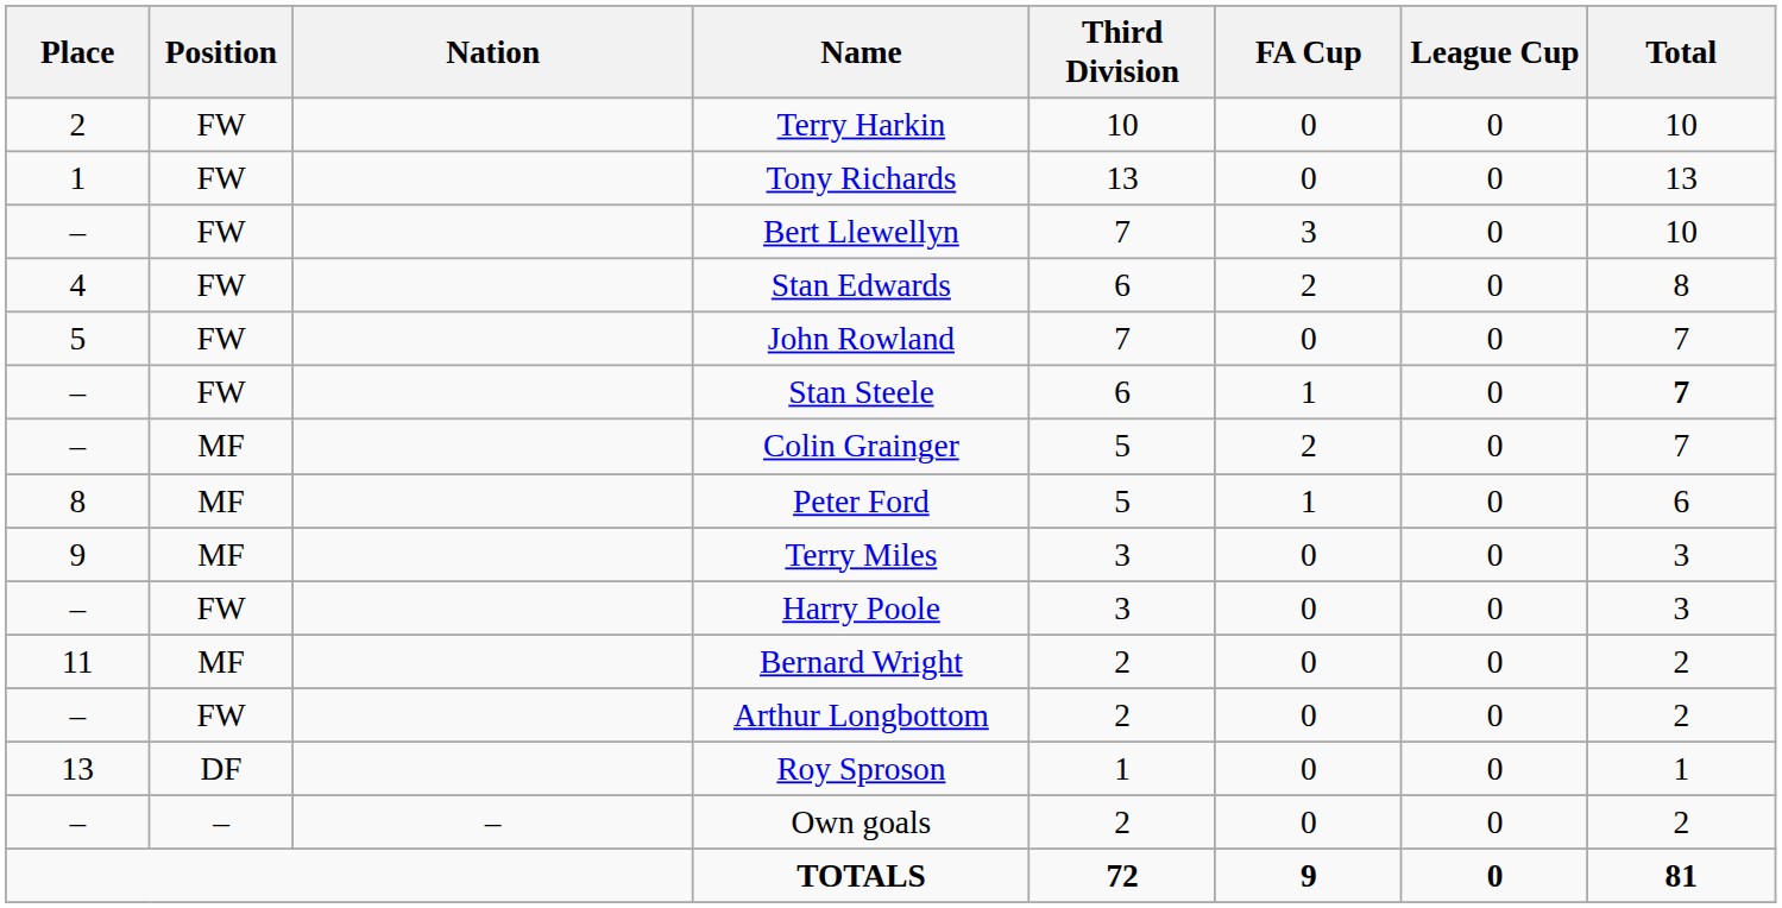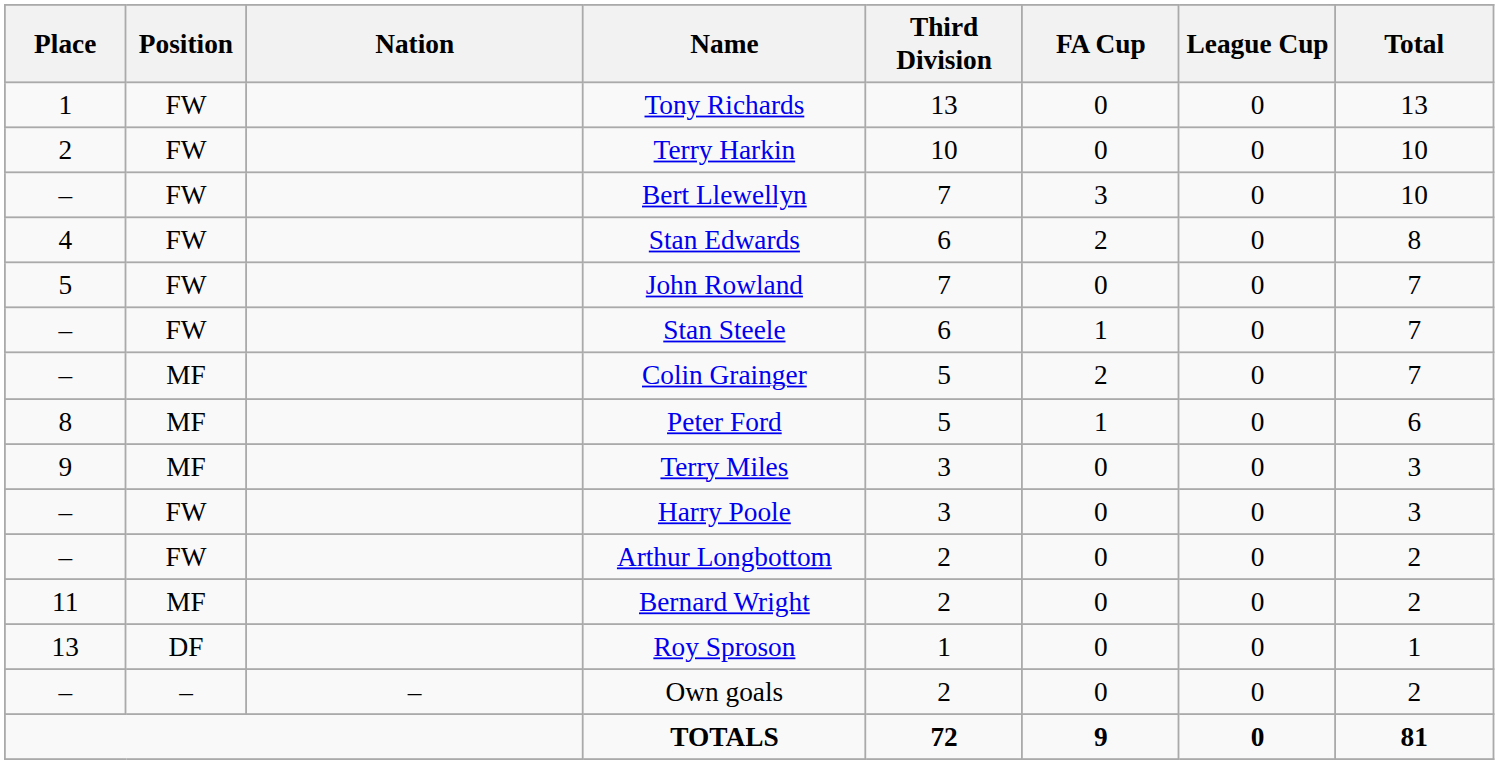 <table class="wikitable" style="font-size: 95%; text-align: center;">
 <tr>
 <th width=60>Place</th>
 <th width=60>Position</th>
 <th width=180>Nation</th>
 <th width=150>Name</th>
 <th width=80>Third Division</th>
 <th width=80>FA Cup</th>
 <th width=80>League Cup</th>
 <th width=80>Total</th>
 </tr>
 <tr>
+<td>1</td>
+<td>FW</td>
+<td></td>
+<td><a href='#'>Tony Richards</a></td>
+<td>13</td>
+<td>0</td>
+<td>0</td>
+<td>13</td>
+</tr>
+<tr>
 <td>2</td>
 <td>FW</td>
 <td></td>
 <td><a href='#'>Terry Harkin</a></td>
 <td>10</td>
 <td>0</td>
 <td>0</td>
 <td>10</td>
-</tr>
-<tr>
-<td>1</td>
-<td>FW</td>
-<td></td>
-<td><a href='#'>Tony Richards</a></td>
-<td>13</td>
-<td>0</td>
-<td>0</td>
-<td>13</td>
 </tr>
 <tr>
 <td>–</td>
 <td>FW</td>
 <td></td>
 <td><a href='#'>Bert Llewellyn</a></td>
 <td>7</td>
 <td>3</td>
 <td>0</td>
 <td>10</td>
 </tr>
 <tr>
 <td>4</td>
 <td>FW</td>
 <td></td>
 <td><a href='#'>Stan Edwards</a></td>
 <td>6</td>
 <td>2</td>
 <td>0</td>
 <td>8</td>
 </tr>
 <tr>
 <td>5</td>
 <td>FW</td>
 <td></td>
 <td><a href='#'>John Rowland</a></td>
 <td>7</td>
 <td>0</td>
 <td>0</td>
 <td>7</td>
 </tr>
 <tr>
 <td>–</td>
 <td>FW</td>
 <td></td>
 <td><a href='#'>Stan Steele</a></td>
 <td>6</td>
 <td>1</td>
 <td>0</td>
-<td><strong>7</strong></td>
+<td>7</td>
 </tr>
 <tr>
 <td>–</td>
 <td>MF</td>
 <td></td>
 <td><a href='#'>Colin Grainger</a></td>
 <td>5</td>
 <td>2</td>
 <td>0</td>
 <td>7</td>
 </tr>
 <tr>
 <td>8</td>
 <td>MF</td>
 <td></td>
 <td><a href='#'>Peter Ford</a></td>
 <td>5</td>
 <td>1</td>
 <td>0</td>
 <td>6</td>
 </tr>
 <tr>
 <td>9</td>
 <td>MF</td>
 <td></td>
 <td><a href='#'>Terry Miles</a></td>
 <td>3</td>
 <td>0</td>
 <td>0</td>
 <td>3</td>
 </tr>
 <tr>
 <td>–</td>
 <td>FW</td>
 <td></td>
 <td><a href='#'>Harry Poole</a></td>
 <td>3</td>
 <td>0</td>
 <td>0</td>
 <td>3</td>
 </tr>
 <tr>
-<td>11</td>
-<td>MF</td>
+<td>–</td>
+<td>FW</td>
 <td></td>
-<td><a href='#'>Bernard Wright</a></td>
+<td><a href='#'>Arthur Longbottom</a></td>
 <td>2</td>
 <td>0</td>
 <td>0</td>
 <td>2</td>
 </tr>
 <tr>
-<td>–</td>
-<td>FW</td>
+<td>11</td>
+<td>MF</td>
 <td></td>
-<td><a href='#'>Arthur Longbottom</a></td>
+<td><a href='#'>Bernard Wright</a></td>
 <td>2</td>
 <td>0</td>
 <td>0</td>
 <td>2</td>
 </tr>
 <tr>
 <td>13</td>
 <td>DF</td>
 <td></td>
 <td><a href='#'>Roy Sproson</a></td>
 <td>1</td>
 <td>0</td>
 <td>0</td>
 <td>1</td>
 </tr>
 <tr>
 <td>–</td>
 <td>–</td>
 <td>–</td>
 <td>Own goals</td>
 <td>2</td>
 <td>0</td>
 <td>0</td>
 <td>2</td>
 </tr>
 <tr>
 <td colspan="3"></td>
 <td><strong>TOTALS</strong></td>
 <td><strong>72</strong></td>
 <td><strong>9</strong></td>
 <td><strong>0</strong></td>
 <td><strong>81</strong></td>
 </tr>
 </table>
